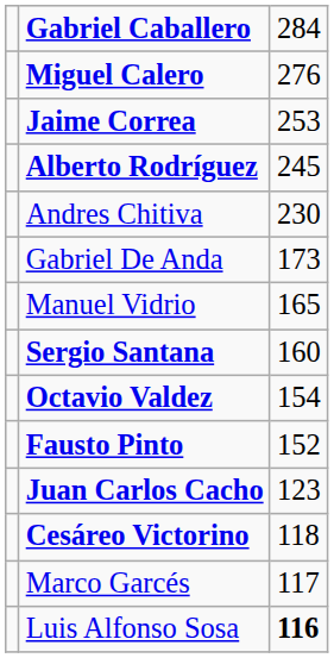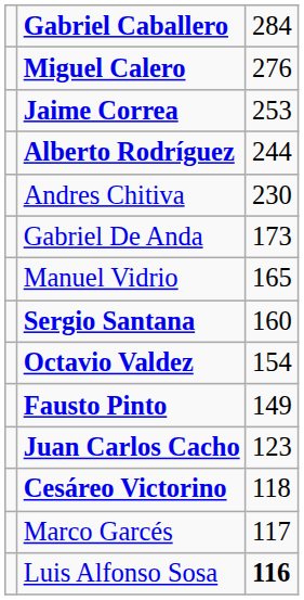 <table class="wikitable" border="1">
 <tr>
 <td></td>
 <td><strong><a href='#'>Gabriel Caballero</a></strong></td>
 <td>284</td>
 </tr>
 <tr>
 <td></td>
 <td><strong><a href='#'>Miguel Calero</a></strong></td>
 <td>276</td>
 </tr>
 <tr>
 <td></td>
 <td><strong><a href='#'>Jaime Correa</a></strong></td>
 <td>253</td>
 </tr>
 <tr>
 <td></td>
 <td><strong><a href='#'>Alberto Rodríguez</a></strong></td>
-<td>245</td>
+<td>244</td>
 </tr>
 <tr>
 <td></td>
 <td><a href='#'>Andres Chitiva</a></td>
 <td>230</td>
 </tr>
 <tr>
 <td></td>
 <td><a href='#'>Gabriel De Anda</a></td>
 <td>173</td>
 </tr>
 <tr>
 <td></td>
 <td><a href='#'>Manuel Vidrio</a></td>
 <td>165</td>
 </tr>
 <tr>
 <td></td>
 <td><strong><a href='#'>Sergio Santana</a></strong></td>
 <td>160</td>
 </tr>
 <tr>
 <td></td>
 <td><strong><a href='#'>Octavio Valdez</a></strong></td>
 <td>154</td>
 </tr>
 <tr>
 <td></td>
 <td><strong><a href='#'>Fausto Pinto</a></strong></td>
-<td>152</td>
+<td>149</td>
 </tr>
 <tr>
 <td></td>
 <td><strong><a href='#'>Juan Carlos Cacho</a></strong></td>
 <td>123</td>
 </tr>
 <tr>
 <td></td>
 <td><strong><a href='#'>Cesáreo Victorino</a></strong></td>
 <td>118</td>
 </tr>
 <tr>
 <td></td>
 <td><a href='#'>Marco Garcés</a></td>
 <td>117</td>
 </tr>
 <tr>
 <td></td>
 <td><a href='#'>Luis Alfonso Sosa</a></td>
 <td><strong>116</strong></td>
 </tr>
 </table>
